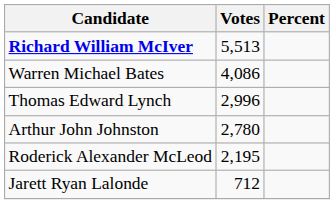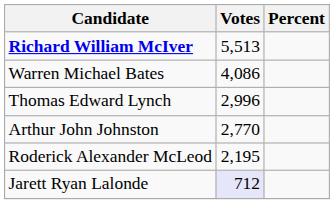 <table class="wikitable">
 <tr>
 <th>Candidate</th>
 <th>Votes</th>
 <th>Percent</th>
 </tr>
 <tr>
 <td style="font-weight:bold;"><a href='#'>Richard William McIver</a></td>
 <td style="text-align:right;">5,513</td>
 <td style="text-align:right;"></td>
 </tr>
 <tr>
 <td>Warren Michael Bates</td>
 <td style="text-align:right;">4,086</td>
 <td style="text-align:right;"></td>
 </tr>
 <tr>
 <td>Thomas Edward Lynch</td>
 <td style="text-align:right;">2,996</td>
 <td style="text-align:right;"></td>
 </tr>
 <tr>
 <td>Arthur John Johnston</td>
-<td style="text-align:right;">2,780</td>
+<td style="text-align:right;">2,770</td>
 <td style="text-align:right;"></td>
 </tr>
 <tr>
 <td>Roderick Alexander McLeod</td>
 <td style="text-align:right;">2,195</td>
 <td style="text-align:right;"></td>
 </tr>
 <tr>
 <td>Jarett Ryan Lalonde</td>
-<td style="text-align:right;">712</td>
+<td style="background: lavender; text-align:right;">712</td>
 <td style="text-align:right;"></td>
 </tr>
 <tr>
 </tr>
 </table>
